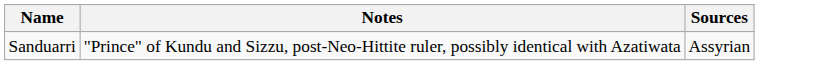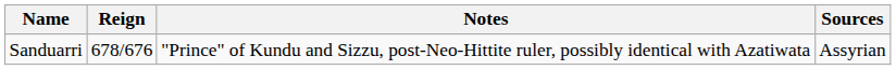 <table class="wikitable">
 <tr>
 <th>Name</th>
+<th>Reign</th>
 <th>Notes</th>
 <th>Sources</th>
 </tr>
 <tr>
 <td>Sanduarri</td>
+<td>678/676</td>
 <td>"Prince" of Kundu and Sizzu, post-Neo-Hittite ruler, possibly identical with Azatiwata</td>
 <td>Assyrian</td>
 </tr>
 </table>
